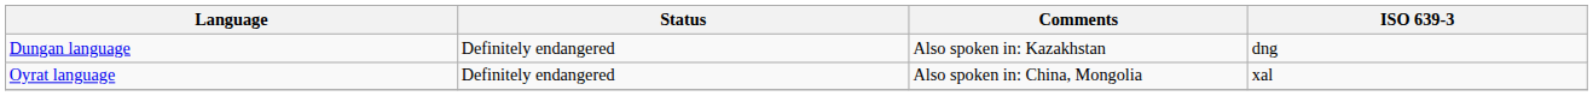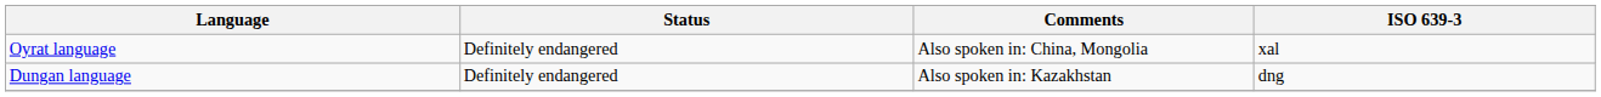 <table class="wikitable" align="center" style="font-size:90%">
 <tr>
 </tr>
 <tr>
 <th width="20%">Language</th>
 <th width="20%">Status</th>
 <th width="15%">Comments</th>
 <th width="15%">ISO 639-3</th>
 </tr>
 <tr>
+<td><a href='#'>Oyrat language</a></td>
+<td>Definitely endangered</td>
+<td>Also spoken in: China, Mongolia</td>
+<td>xal</td>
+</tr>
+<tr>
 <td><a href='#'>Dungan language</a></td>
 <td>Definitely endangered</td>
 <td>Also spoken in: Kazakhstan</td>
 <td>dng</td>
 </tr>
 <tr>
-<td><a href='#'>Oyrat language</a></td>
-<td>Definitely endangered</td>
-<td>Also spoken in: China, Mongolia</td>
-<td>xal</td>
-</tr>
-<tr>
 </tr>
 </table>
